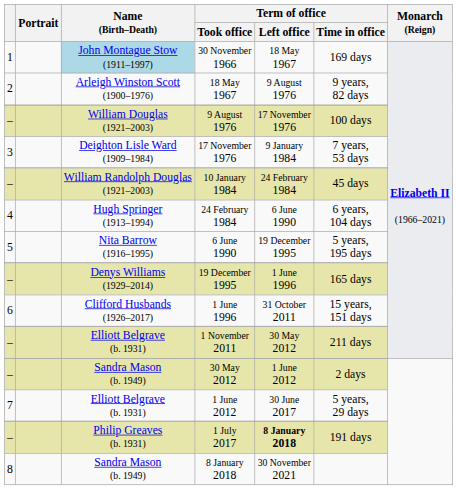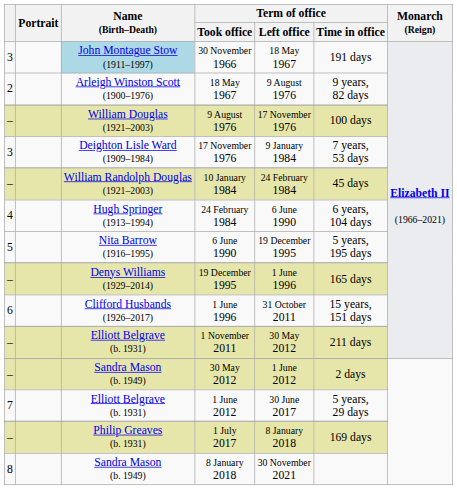 <table class="wikitable" style="text-align:center;">
 <tr>
 <th rowspan="2"></th>
 <th rowspan="2">Portrait</th>
 <th rowspan="2">Name<br><small>(Birth–Death)</small></th>
 <th colspan="3">Term of office</th>
 <th rowspan="2">Monarch<br><small>(Reign)</small></th>
 </tr>
 <tr>
 <th>Took office</th>
 <th>Left office</th>
 <th>Time in office</th>
 </tr>
 <tr>
-<td>1</td>
+<td>3</td>
 <td></td>
 <td style="background: lightblue;"><a href='#'>John Montague Stow</a><br><small>(1911–1997)</small></td>
 <td><small>30 November</small><br>1966</td>
 <td><small>18 May</small><br>1967</td>
-<td>169 days</td>
+<td>191 days</td>
 <td rowspan="14" style="background:#eaecf0"><br><strong><a href='#'>Elizabeth II</a></strong><br><br><small>(1966–2021)</small></td>
 </tr>
 <tr>
 <td>2</td>
 <td></td>
 <td><a href='#'>Arleigh Winston Scott</a><br><small>(1900–1976)</small></td>
 <td><small>18 May</small><br>1967</td>
 <td><small>9 August</small><br>1976</td>
 <td>9 years,<br>82 days</td>
 </tr>
 <tr>
 </tr>
 <tr style="background:#e6e6aa;">
 <td>–</td>
 <td></td>
 <td><a href='#'>William Douglas</a><br><small>(1921–2003)</small><br></td>
 <td><small>9 August</small><br>1976</td>
 <td><small>17 November</small><br>1976</td>
 <td>100 days</td>
 </tr>
 <tr>
 <td>3</td>
 <td></td>
 <td><a href='#'>Deighton Lisle Ward</a><br><small>(1909–1984)</small></td>
 <td><small>17 November</small><br>1976</td>
 <td><small>9 January</small><br>1984</td>
 <td>7 years,<br>53 days</td>
 </tr>
 <tr>
 </tr>
 <tr style="background:#e6e6aa;">
 <td>–</td>
 <td></td>
 <td><a href='#'>William Randolph Douglas</a><br><small>(1921–2003)</small><br></td>
 <td><small>10 January</small><br>1984</td>
 <td><small>24 February</small><br>1984</td>
 <td>45 days</td>
 </tr>
 <tr>
 <td>4</td>
 <td></td>
 <td><a href='#'>Hugh Springer</a><br><small>(1913–1994)</small></td>
 <td><small>24 February</small><br>1984</td>
 <td><small>6 June</small><br>1990</td>
 <td>6 years,<br>104 days</td>
 </tr>
 <tr>
 <td>5</td>
 <td></td>
 <td><a href='#'>Nita Barrow</a><br><small>(1916–1995)</small></td>
 <td><small>6 June</small><br>1990</td>
 <td><small>19 December</small><br>1995</td>
 <td>5 years,<br>195 days</td>
 </tr>
 <tr>
 </tr>
 <tr style="background:#e6e6aa;">
 <td>–</td>
 <td></td>
 <td><a href='#'>Denys Williams</a><br><small>(1929–2014)</small><br></td>
 <td><small>19 December</small><br>1995</td>
 <td><small>1 June</small><br>1996</td>
 <td>165 days</td>
 </tr>
 <tr>
 <td>6</td>
 <td></td>
 <td><a href='#'>Clifford Husbands</a><br><small>(1926–2017)</small></td>
 <td><small>1 June</small><br>1996</td>
 <td><small>31 October</small><br>2011</td>
 <td>15 years,<br>151 days</td>
 </tr>
 <tr>
 </tr>
 <tr style="background:#e6e6aa;">
 <td>–</td>
 <td></td>
 <td><a href='#'>Elliott Belgrave</a><br><small>(b. 1931)</small><br></td>
 <td><small>1 November</small><br>2011</td>
 <td><small>30 May</small><br>2012</td>
 <td>211 days</td>
 </tr>
 <tr>
 </tr>
 <tr style="background:#e6e6aa;">
 <td>–</td>
 <td></td>
 <td><a href='#'>Sandra Mason</a><br><small>(b. 1949)</small><br></td>
 <td><small>30 May</small><br>2012</td>
 <td><small>1 June</small><br>2012</td>
 <td>2 days</td>
 </tr>
 <tr>
 <td>7</td>
 <td></td>
 <td><a href='#'>Elliott Belgrave</a><br><small>(b. 1931)</small></td>
 <td><small>1 June</small><br>2012</td>
 <td><small>30 June</small><br>2017</td>
 <td>5 years,<br>29 days</td>
 </tr>
 <tr>
 </tr>
 <tr style="background:#e6e6aa;">
 <td>–</td>
 <td></td>
 <td><a href='#'>Philip Greaves</a><br><small>(b. 1931)</small><br></td>
 <td><small>1 July</small><br>2017</td>
-<td><strong><small>8 January</small><br>2018</strong></td>
-<td>191 days</td>
+<td><small>8 January</small><br>2018</td>
+<td>169 days</td>
 </tr>
 <tr>
 <td>8</td>
 <td></td>
 <td><a href='#'>Sandra Mason</a><br><small>(b. 1949)</small></td>
 <td><small>8 January</small><br>2018</td>
 <td><small>30 November</small><br>2021</td>
 <td></td>
 </tr>
 </table>
